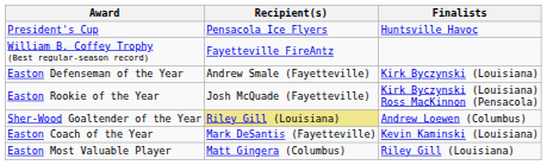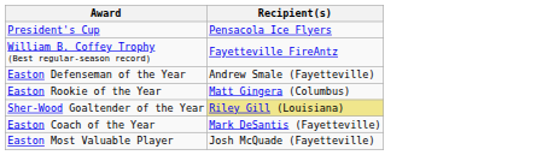 <table class="wikitable">
 <tr>
 <th>Award</th>
 <th>Recipient(s)</th>
-<th>Finalists</th>
 </tr>
 <tr>
 <td><a href='#'>President's Cup</a></td>
 <td><a href='#'>Pensacola Ice Flyers</a></td>
-<td><a href='#'>Huntsville Havoc</a></td>
 </tr>
 <tr>
 <td><a href='#'>William B. Coffey Trophy</a><br><small>(Best regular-season record)</small></td>
 <td><a href='#'>Fayetteville FireAntz</a></td>
-<td></td>
 </tr>
 <tr>
 <td><a href='#'>Easton</a> Defenseman of the Year</td>
 <td>Andrew Smale (Fayetteville)</td>
-<td><a href='#'>Kirk Byczynski</a> (Louisiana)</td>
 </tr>
 <tr>
 <td><a href='#'>Easton</a> Rookie of the Year</td>
-<td>Josh McQuade (Fayetteville)</td>
-<td><a href='#'>Kirk Byczynski</a> (Louisiana)<br> <a href='#'>Ross MacKinnon</a> (Pensacola)</td>
+<td><a href='#'>Matt Gingera</a> (Columbus)</td>
 </tr>
 <tr>
 <td><a href='#'>Sher-Wood</a> Goaltender of the Year</td>
 <td style="background: khaki;"><a href='#'>Riley Gill</a> (Louisiana)</td>
-<td><a href='#'>Andrew Loewen</a> (Columbus)</td>
 </tr>
 <tr>
 <td><a href='#'>Easton</a> Coach of the Year</td>
 <td><a href='#'>Mark DeSantis</a> (Fayetteville)</td>
-<td><a href='#'>Kevin Kaminski</a> (Louisiana)</td>
 </tr>
 <tr>
 <td><a href='#'>Easton</a> Most Valuable Player</td>
-<td><a href='#'>Matt Gingera</a> (Columbus)</td>
-<td><a href='#'>Riley Gill</a> (Louisiana)</td>
+<td>Josh McQuade (Fayetteville)</td>
 </tr>
 </table>
